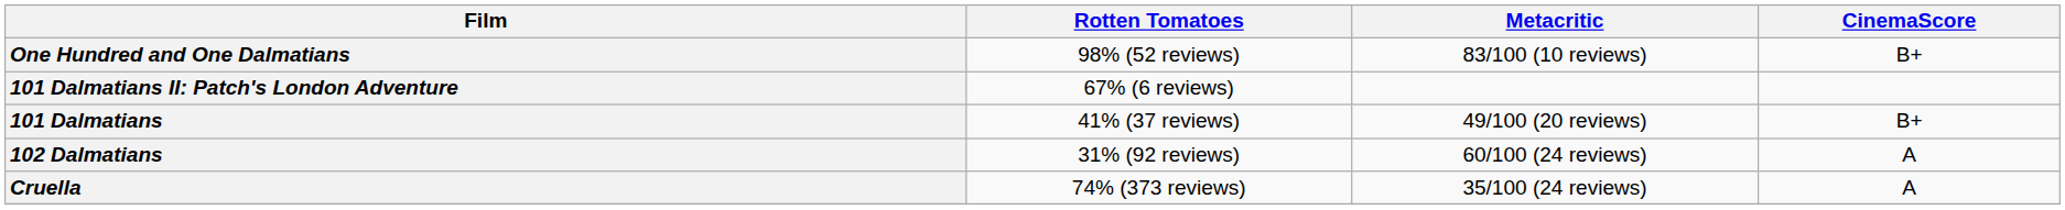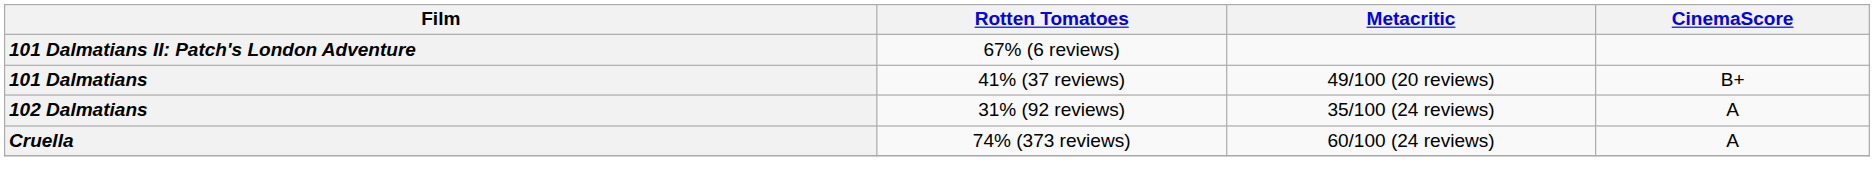 <table class="wikitable sortable" width=99% border="1" style="text-align: center;">
 <tr>
 <th>Film</th>
 <th><a href='#'>Rotten Tomatoes</a></th>
 <th><a href='#'>Metacritic</a></th>
 <th><a href='#'>CinemaScore</a></th>
-</tr>
-<tr>
-<th style="text-align: left;"><em>One Hundred and One Dalmatians</em></th>
-<td>98% (52 reviews)</td>
-<td>83/100 (10 reviews)</td>
-<td>B+</td>
 </tr>
 <tr>
 <th style="text-align: left;"><em>101 Dalmatians II: Patch's London Adventure</em></th>
 <td>67% (6 reviews)</td>
 <td></td>
 <td></td>
 </tr>
 <tr>
 <th style="text-align: left;"><em>101 Dalmatians</em></th>
 <td>41% (37 reviews)</td>
 <td>49/100 (20 reviews)</td>
 <td>B+</td>
 </tr>
 <tr>
 <th style="text-align: left;"><em>102 Dalmatians</em></th>
 <td>31% (92 reviews)</td>
-<td>60/100 (24 reviews)</td>
+<td>35/100 (24 reviews)</td>
 <td>A</td>
 </tr>
 <tr>
 <th style="text-align: left;"><em>Cruella</em></th>
 <td>74% (373 reviews)</td>
-<td>35/100 (24 reviews)</td>
+<td>60/100 (24 reviews)</td>
 <td>A</td>
 </tr>
 <tr>
 </tr>
 </table>
